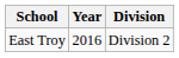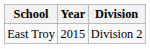 <table class="wikitable">
 <tr>
 <th>School</th>
 <th>Year</th>
 <th>Division</th>
 </tr>
 <tr>
 <td>East Troy</td>
-<td>2016</td>
+<td>2015</td>
 <td>Division 2</td>
 </tr>
 </table>
